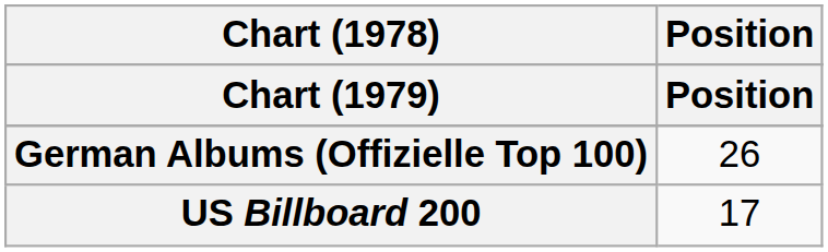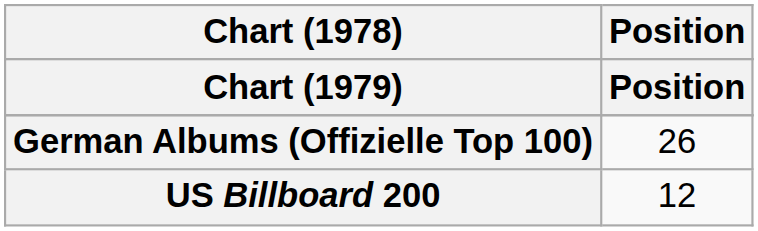 <table class="wikitable plainrowheaders" style="text-align:center">
 <tr>
 <th scope="col">Chart (1978)</th>
 <th scope="col">Position</th>
 </tr>
 <tr>
 </tr>
 <tr>
 <th scope="col">Chart (1979)</th>
 <th scope="col">Position</th>
 </tr>
 <tr>
 </tr>
 <tr>
 <th scope="row">German Albums (Offizielle Top 100)</th>
 <td>26</td>
 </tr>
 <tr>
 <th scope="row">US <em>Billboard</em> 200</th>
-<td>17</td>
+<td>12</td>
 </tr>
 </table>
